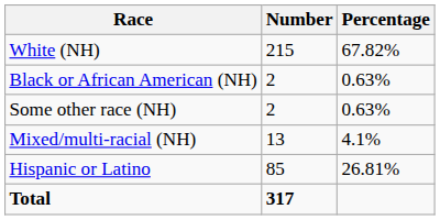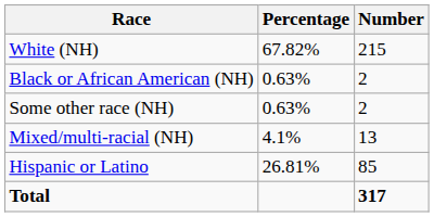 <table class="wikitable">
 <tr>
 <th>Race</th>
+<th>Percentage</th>
 <th>Number</th>
-<th>Percentage</th>
 </tr>
 <tr>
 <td><a href='#'>White</a> (NH)</td>
+<td>67.82%</td>
 <td>215</td>
-<td>67.82%</td>
 </tr>
 <tr>
 <td><a href='#'>Black or African American</a> (NH)</td>
+<td>0.63%</td>
 <td>2</td>
-<td>0.63%</td>
 </tr>
 <tr>
 <td>Some other race (NH)</td>
+<td>0.63%</td>
 <td>2</td>
-<td>0.63%</td>
 </tr>
 <tr>
 <td><a href='#'>Mixed/multi-racial</a> (NH)</td>
+<td>4.1%</td>
 <td>13</td>
-<td>4.1%</td>
 </tr>
 <tr>
 <td><a href='#'>Hispanic or Latino</a></td>
+<td>26.81%</td>
 <td>85</td>
-<td>26.81%</td>
 </tr>
 <tr>
 <td><strong>Total</strong></td>
+<td></td>
 <td><strong>317</strong></td>
-<td></td>
 </tr>
 </table>
